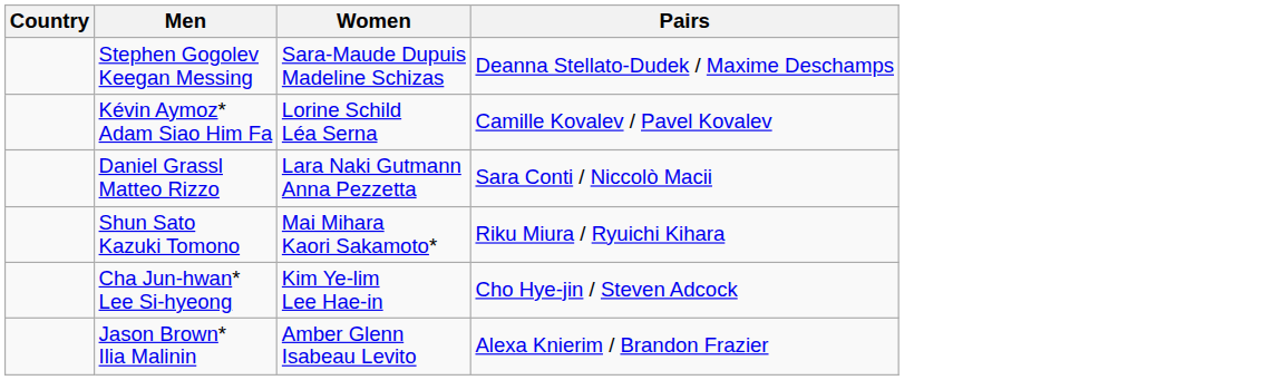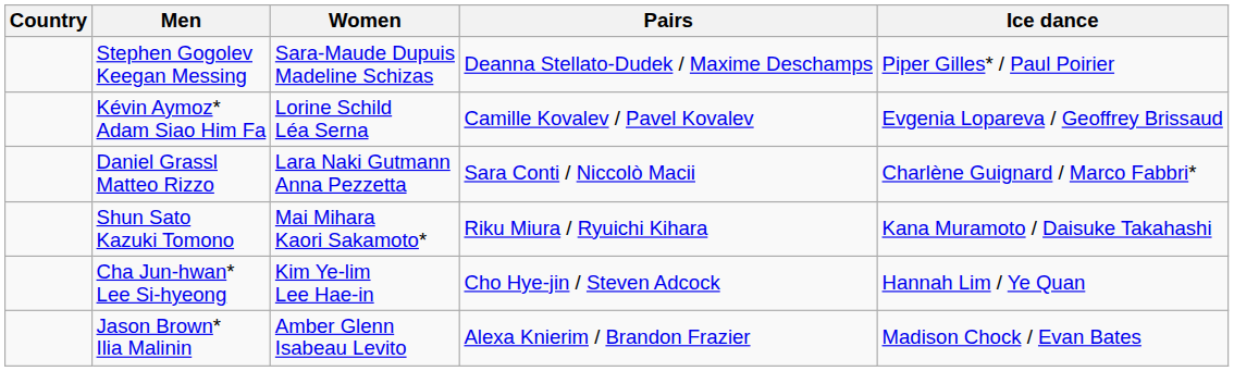 <table class="wikitable">
 <tr>
 <th>Country</th>
 <th>Men</th>
 <th>Women</th>
 <th>Pairs</th>
+<th>Ice dance</th>
 </tr>
 <tr>
 <td></td>
 <td><a href='#'>Stephen Gogolev</a> <br> <a href='#'>Keegan Messing</a></td>
 <td><a href='#'>Sara-Maude Dupuis</a> <br> <a href='#'>Madeline Schizas</a></td>
 <td><a href='#'>Deanna Stellato-Dudek</a> / <a href='#'>Maxime Deschamps</a></td>
+<td><a href='#'>Piper Gilles</a>* / <a href='#'>Paul Poirier</a></td>
 </tr>
 <tr>
 <td></td>
 <td><a href='#'>Kévin Aymoz</a>* <br> <a href='#'>Adam Siao Him Fa</a></td>
 <td><a href='#'>Lorine Schild</a> <br> <a href='#'>Léa Serna</a></td>
 <td><a href='#'>Camille Kovalev</a> / <a href='#'>Pavel Kovalev</a></td>
+<td><a href='#'>Evgenia Lopareva</a> / <a href='#'>Geoffrey Brissaud</a></td>
 </tr>
 <tr>
 <td></td>
 <td><a href='#'>Daniel Grassl</a> <br> <a href='#'>Matteo Rizzo</a></td>
 <td><a href='#'>Lara Naki Gutmann</a> <br> <a href='#'>Anna Pezzetta</a></td>
 <td><a href='#'>Sara Conti</a> / <a href='#'>Niccolò Macii</a></td>
+<td><a href='#'>Charlène Guignard</a> / <a href='#'>Marco Fabbri</a>*</td>
 </tr>
 <tr>
 <td></td>
 <td><a href='#'>Shun Sato</a> <br> <a href='#'>Kazuki Tomono</a></td>
 <td><a href='#'>Mai Mihara</a> <br> <a href='#'>Kaori Sakamoto</a>*</td>
 <td><a href='#'>Riku Miura</a> / <a href='#'>Ryuichi Kihara</a></td>
+<td><a href='#'>Kana Muramoto</a> / <a href='#'>Daisuke Takahashi</a></td>
 </tr>
 <tr>
 <td></td>
 <td><a href='#'>Cha Jun-hwan</a>* <br> <a href='#'>Lee Si-hyeong</a></td>
 <td><a href='#'>Kim Ye-lim</a> <br> <a href='#'>Lee Hae-in</a></td>
 <td><a href='#'>Cho Hye-jin</a> / <a href='#'>Steven Adcock</a></td>
+<td><a href='#'>Hannah Lim</a> / <a href='#'>Ye Quan</a></td>
 </tr>
 <tr>
 <td></td>
 <td><a href='#'>Jason Brown</a>* <br> <a href='#'>Ilia Malinin</a></td>
 <td><a href='#'>Amber Glenn</a> <br> <a href='#'>Isabeau Levito</a></td>
 <td><a href='#'>Alexa Knierim</a> / <a href='#'>Brandon Frazier</a></td>
+<td><a href='#'>Madison Chock</a> / <a href='#'>Evan Bates</a></td>
 </tr>
 </table>
